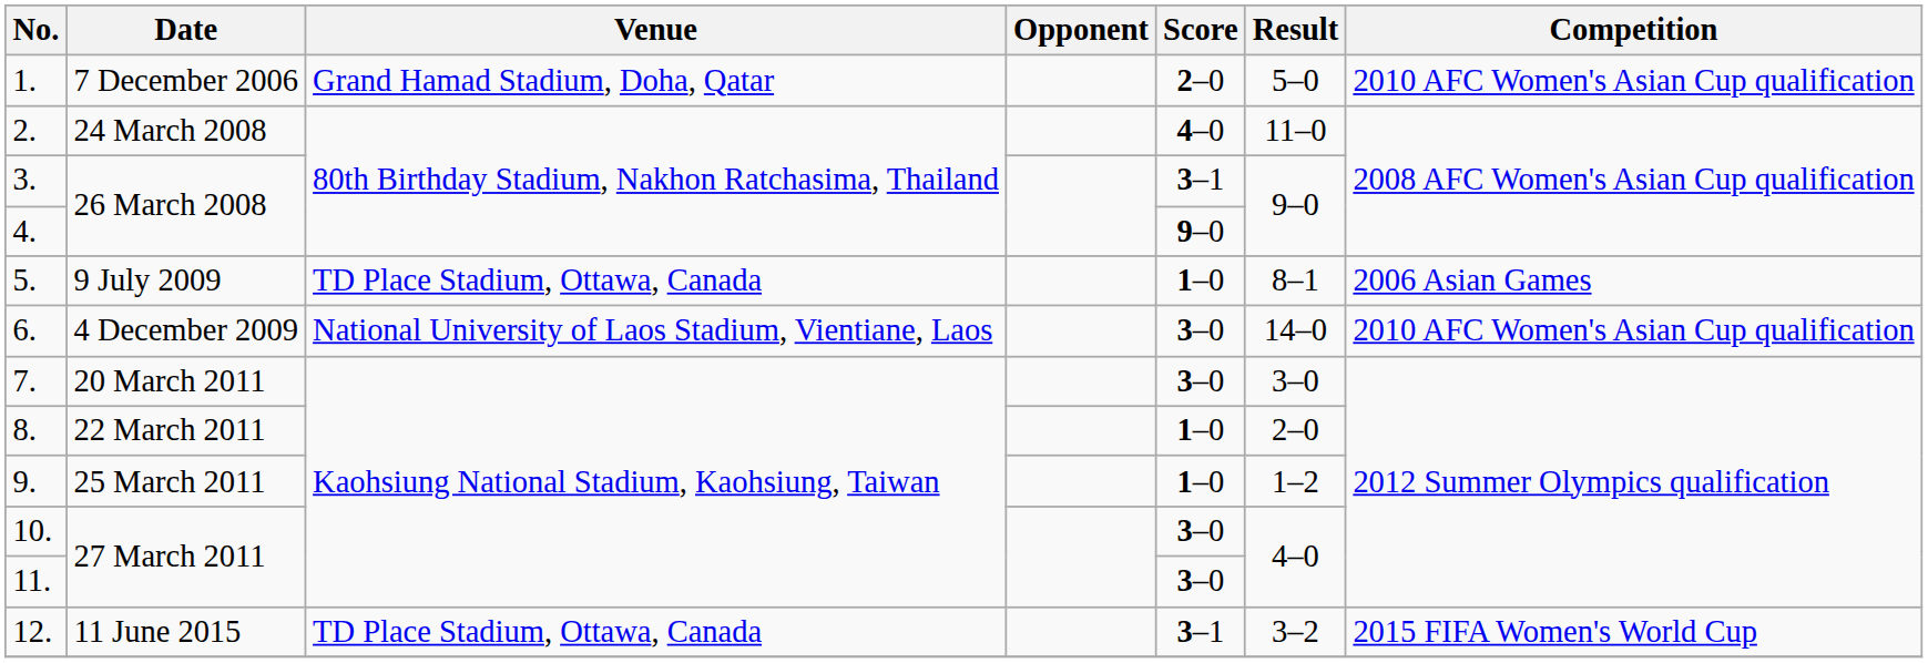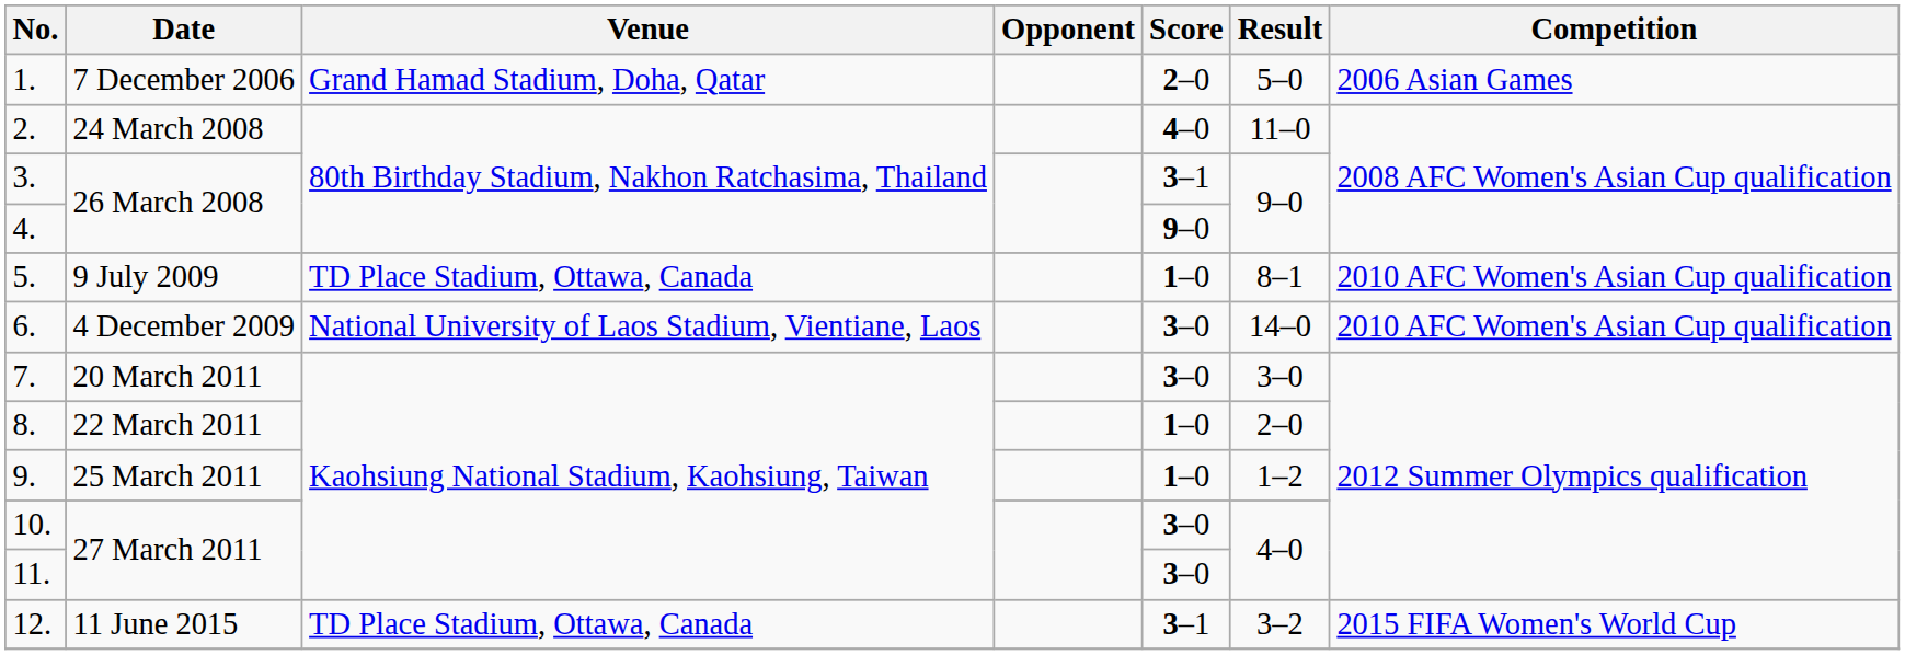 <table class="wikitable">
 <tr>
 <th>No.</th>
 <th>Date</th>
 <th>Venue</th>
 <th>Opponent</th>
 <th>Score</th>
 <th>Result</th>
 <th>Competition</th>
 </tr>
 <tr>
 <td>1.</td>
 <td>7 December 2006</td>
 <td><a href='#'>Grand Hamad Stadium</a>, <a href='#'>Doha</a>, <a href='#'>Qatar</a></td>
 <td></td>
 <td align=center><strong>2</strong>–0</td>
 <td align=center>5–0</td>
-<td><a href='#'>2010 AFC Women's Asian Cup qualification</a></td>
+<td><a href='#'>2006 Asian Games</a></td>
 </tr>
 <tr>
 <td>2.</td>
 <td>24 March 2008</td>
 <td rowspan=3><a href='#'>80th Birthday Stadium</a>, <a href='#'>Nakhon Ratchasima</a>, <a href='#'>Thailand</a></td>
 <td></td>
 <td align=center><strong>4</strong>–0</td>
 <td align=center>11–0</td>
 <td rowspan=3><a href='#'>2008 AFC Women's Asian Cup qualification</a></td>
 </tr>
 <tr>
 <td>3.</td>
 <td rowspan=2>26 March 2008</td>
 <td rowspan=2></td>
 <td align=center><strong>3</strong>–1</td>
 <td rowspan=2 align=center>9–0</td>
 </tr>
 <tr>
 <td>4.</td>
 <td align=center><strong>9</strong>–0</td>
 </tr>
 <tr>
 <td>5.</td>
 <td>9 July 2009</td>
 <td><a href='#'>TD Place Stadium</a>, <a href='#'>Ottawa</a>, <a href='#'>Canada</a></td>
 <td></td>
 <td align=center><strong>1</strong>–0</td>
 <td align=center>8–1</td>
-<td><a href='#'>2006 Asian Games</a></td>
+<td><a href='#'>2010 AFC Women's Asian Cup qualification</a></td>
 </tr>
 <tr>
 <td>6.</td>
 <td>4 December 2009</td>
 <td><a href='#'>National University of Laos Stadium</a>, <a href='#'>Vientiane</a>, <a href='#'>Laos</a></td>
 <td></td>
 <td align=center><strong>3</strong>–0</td>
 <td align=center>14–0</td>
 <td><a href='#'>2010 AFC Women's Asian Cup qualification</a></td>
 </tr>
 <tr>
 <td>7.</td>
 <td>20 March 2011</td>
 <td rowspan=5><a href='#'>Kaohsiung National Stadium</a>, <a href='#'>Kaohsiung</a>, <a href='#'>Taiwan</a></td>
 <td></td>
 <td align=center><strong>3</strong>–0</td>
 <td align=center>3–0</td>
 <td rowspan=5><a href='#'>2012 Summer Olympics qualification</a></td>
 </tr>
 <tr>
 <td>8.</td>
 <td>22 March 2011</td>
 <td></td>
 <td align=center><strong>1</strong>–0</td>
 <td align=center>2–0</td>
 </tr>
 <tr>
 <td>9.</td>
 <td>25 March 2011</td>
 <td></td>
 <td align=center><strong>1</strong>–0</td>
 <td align=center>1–2</td>
 </tr>
 <tr>
 <td>10.</td>
 <td rowspan=2>27 March 2011</td>
 <td rowspan=2></td>
 <td align=center><strong>3</strong>–0</td>
 <td rowspan=2 align=center>4–0</td>
 </tr>
 <tr>
 <td>11.</td>
 <td align=center><strong>3</strong>–0</td>
 </tr>
 <tr>
 <td>12.</td>
 <td>11 June 2015</td>
 <td><a href='#'>TD Place Stadium</a>, <a href='#'>Ottawa</a>, <a href='#'>Canada</a></td>
 <td></td>
 <td align=center><strong>3</strong>–1</td>
 <td align=center>3–2</td>
 <td><a href='#'>2015 FIFA Women's World Cup</a></td>
 </tr>
 <tr>
 </tr>
 </table>
